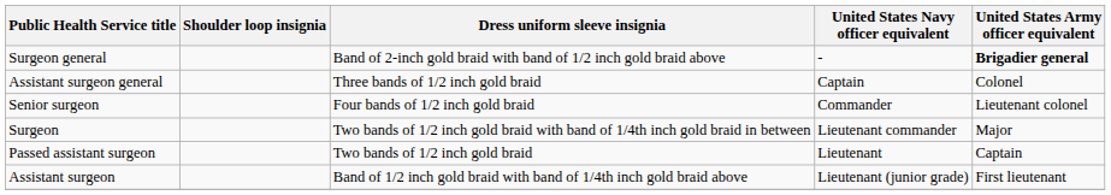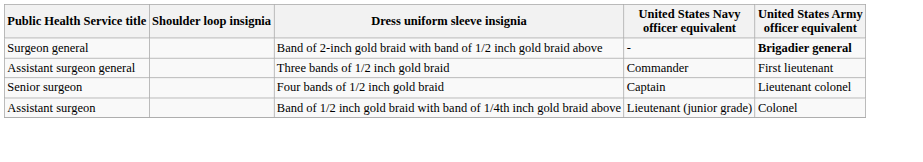 <table class="wikitable">
 <tr>
 <th>Public Health Service title</th>
 <th>Shoulder loop insignia</th>
 <th>Dress uniform sleeve insignia</th>
 <th>United States Navy<br>officer equivalent</th>
 <th>United States Army<br>officer equivalent</th>
 </tr>
 <tr>
 <td>Surgeon general</td>
 <td></td>
 <td>Band of 2-inch gold braid with band of 1/2 inch gold braid above</td>
 <td>-</td>
 <td><strong>Brigadier general</strong></td>
 </tr>
 <tr>
 <td>Assistant surgeon general</td>
 <td></td>
 <td>Three bands of 1/2 inch gold braid</td>
-<td>Captain</td>
-<td>Colonel</td>
+<td>Commander</td>
+<td>First lieutenant</td>
 </tr>
 <tr>
 <td>Senior surgeon</td>
 <td></td>
 <td>Four bands of 1/2 inch gold braid</td>
-<td>Commander</td>
+<td>Captain</td>
 <td>Lieutenant colonel</td>
-</tr>
-<tr>
-<td>Surgeon</td>
-<td></td>
-<td>Two bands of 1/2 inch gold braid with band of 1/4th inch gold braid in between</td>
-<td>Lieutenant commander</td>
-<td>Major</td>
-</tr>
-<tr>
-<td>Passed assistant surgeon</td>
-<td></td>
-<td>Two bands of 1/2 inch gold braid</td>
-<td>Lieutenant</td>
-<td>Captain</td>
 </tr>
 <tr>
 <td>Assistant surgeon</td>
 <td></td>
 <td>Band of 1/2 inch gold braid with band of 1/4th inch gold braid above</td>
 <td>Lieutenant (junior grade)</td>
-<td>First lieutenant</td>
+<td>Colonel</td>
 </tr>
 <tr>
 </tr>
 </table>
